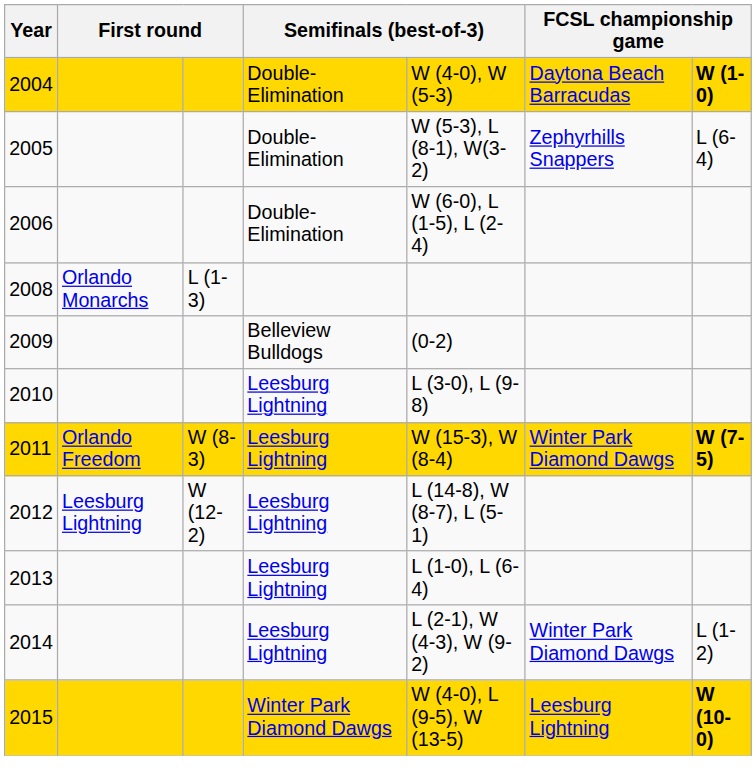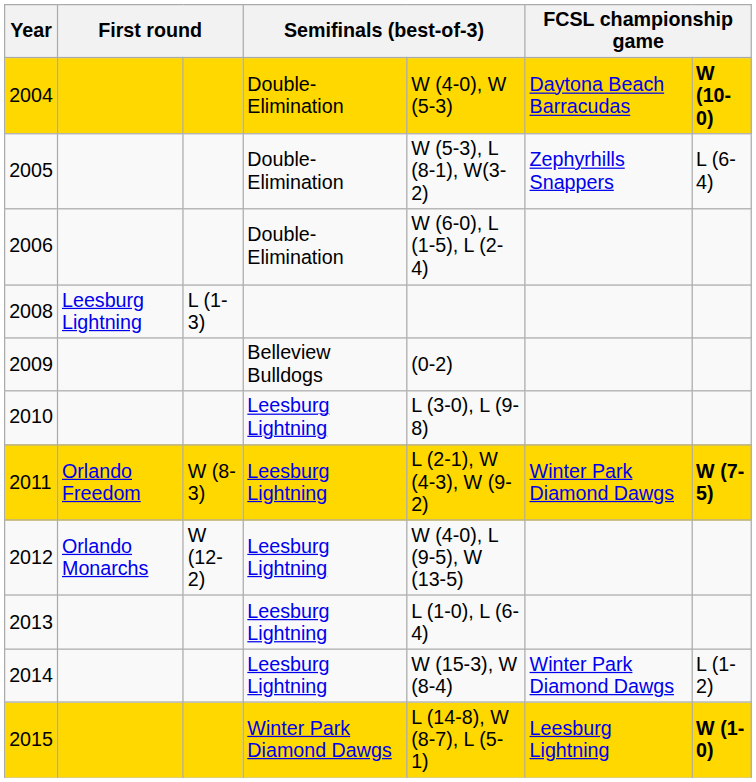 <table class="wikitable">
 <tr>
 <th>Year</th>
 <th colspan=2>First round</th>
 <th colspan=2>Semifinals (best-of-3)</th>
 <th colspan=2>FCSL championship game</th>
 </tr>
 <tr bgcolor="#FFD800">
 <td>2004</td>
 <td></td>
 <td></td>
 <td>Double-Elimination</td>
 <td>W (4-0), W (5-3)</td>
 <td><a href='#'>Daytona Beach Barracudas</a></td>
-<td><strong>W (1-0)</strong></td>
+<td><strong>W (10-0)</strong></td>
 </tr>
 <tr>
 <td>2005</td>
 <td></td>
 <td></td>
 <td>Double-Elimination</td>
 <td>W (5-3), L (8-1), W(3-2)</td>
 <td><a href='#'>Zephyrhills Snappers</a></td>
 <td>L (6-4)</td>
 </tr>
 <tr>
 <td>2006</td>
 <td></td>
 <td></td>
 <td>Double-Elimination</td>
 <td>W (6-0), L (1-5), L (2-4)</td>
 <td></td>
 <td></td>
 </tr>
 <tr>
 <td>2008</td>
-<td><a href='#'>Orlando Monarchs</a></td>
+<td><a href='#'>Leesburg Lightning</a></td>
 <td>L (1-3)</td>
 <td></td>
 <td></td>
 <td></td>
 <td></td>
 </tr>
 <tr>
 <td>2009</td>
 <td></td>
 <td></td>
 <td>Belleview Bulldogs</td>
 <td>(0-2)</td>
 <td></td>
 <td></td>
 </tr>
 <tr>
 <td>2010</td>
 <td></td>
 <td></td>
 <td><a href='#'>Leesburg Lightning</a></td>
 <td>L (3-0), L (9-8)</td>
 <td></td>
 <td></td>
 </tr>
 <tr bgcolor="#FFD800">
 <td>2011</td>
 <td><a href='#'>Orlando Freedom</a></td>
 <td>W (8-3)</td>
 <td><a href='#'>Leesburg Lightning</a></td>
-<td>W (15-3), W (8-4)</td>
+<td>L (2-1), W (4-3), W (9-2)</td>
 <td><a href='#'>Winter Park Diamond Dawgs</a></td>
 <td><strong>W (7-5)</strong></td>
 </tr>
 <tr>
 <td>2012</td>
-<td><a href='#'>Leesburg Lightning</a></td>
+<td><a href='#'>Orlando Monarchs</a></td>
 <td>W (12-2)</td>
 <td><a href='#'>Leesburg Lightning</a></td>
-<td>L (14-8), W (8-7), L (5-1)</td>
+<td>W (4-0), L (9-5), W (13-5)</td>
 <td></td>
 <td></td>
 </tr>
 <tr>
 <td>2013</td>
 <td></td>
 <td></td>
 <td><a href='#'>Leesburg Lightning</a></td>
 <td>L (1-0), L (6-4)</td>
 <td></td>
 <td></td>
 </tr>
 <tr>
 <td>2014</td>
 <td></td>
 <td></td>
 <td><a href='#'>Leesburg Lightning</a></td>
-<td>L (2-1), W (4-3), W (9-2)</td>
+<td>W (15-3), W (8-4)</td>
 <td><a href='#'>Winter Park Diamond Dawgs</a></td>
 <td>L (1-2)</td>
 </tr>
 <tr bgcolor="#FFD800">
 <td>2015</td>
 <td></td>
 <td></td>
 <td><a href='#'>Winter Park Diamond Dawgs</a></td>
-<td>W (4-0), L (9-5), W (13-5)</td>
+<td>L (14-8), W (8-7), L (5-1)</td>
 <td><a href='#'>Leesburg Lightning</a></td>
-<td><strong>W (10-0)</strong></td>
+<td><strong>W (1-0)</strong></td>
 </tr>
 </table>
